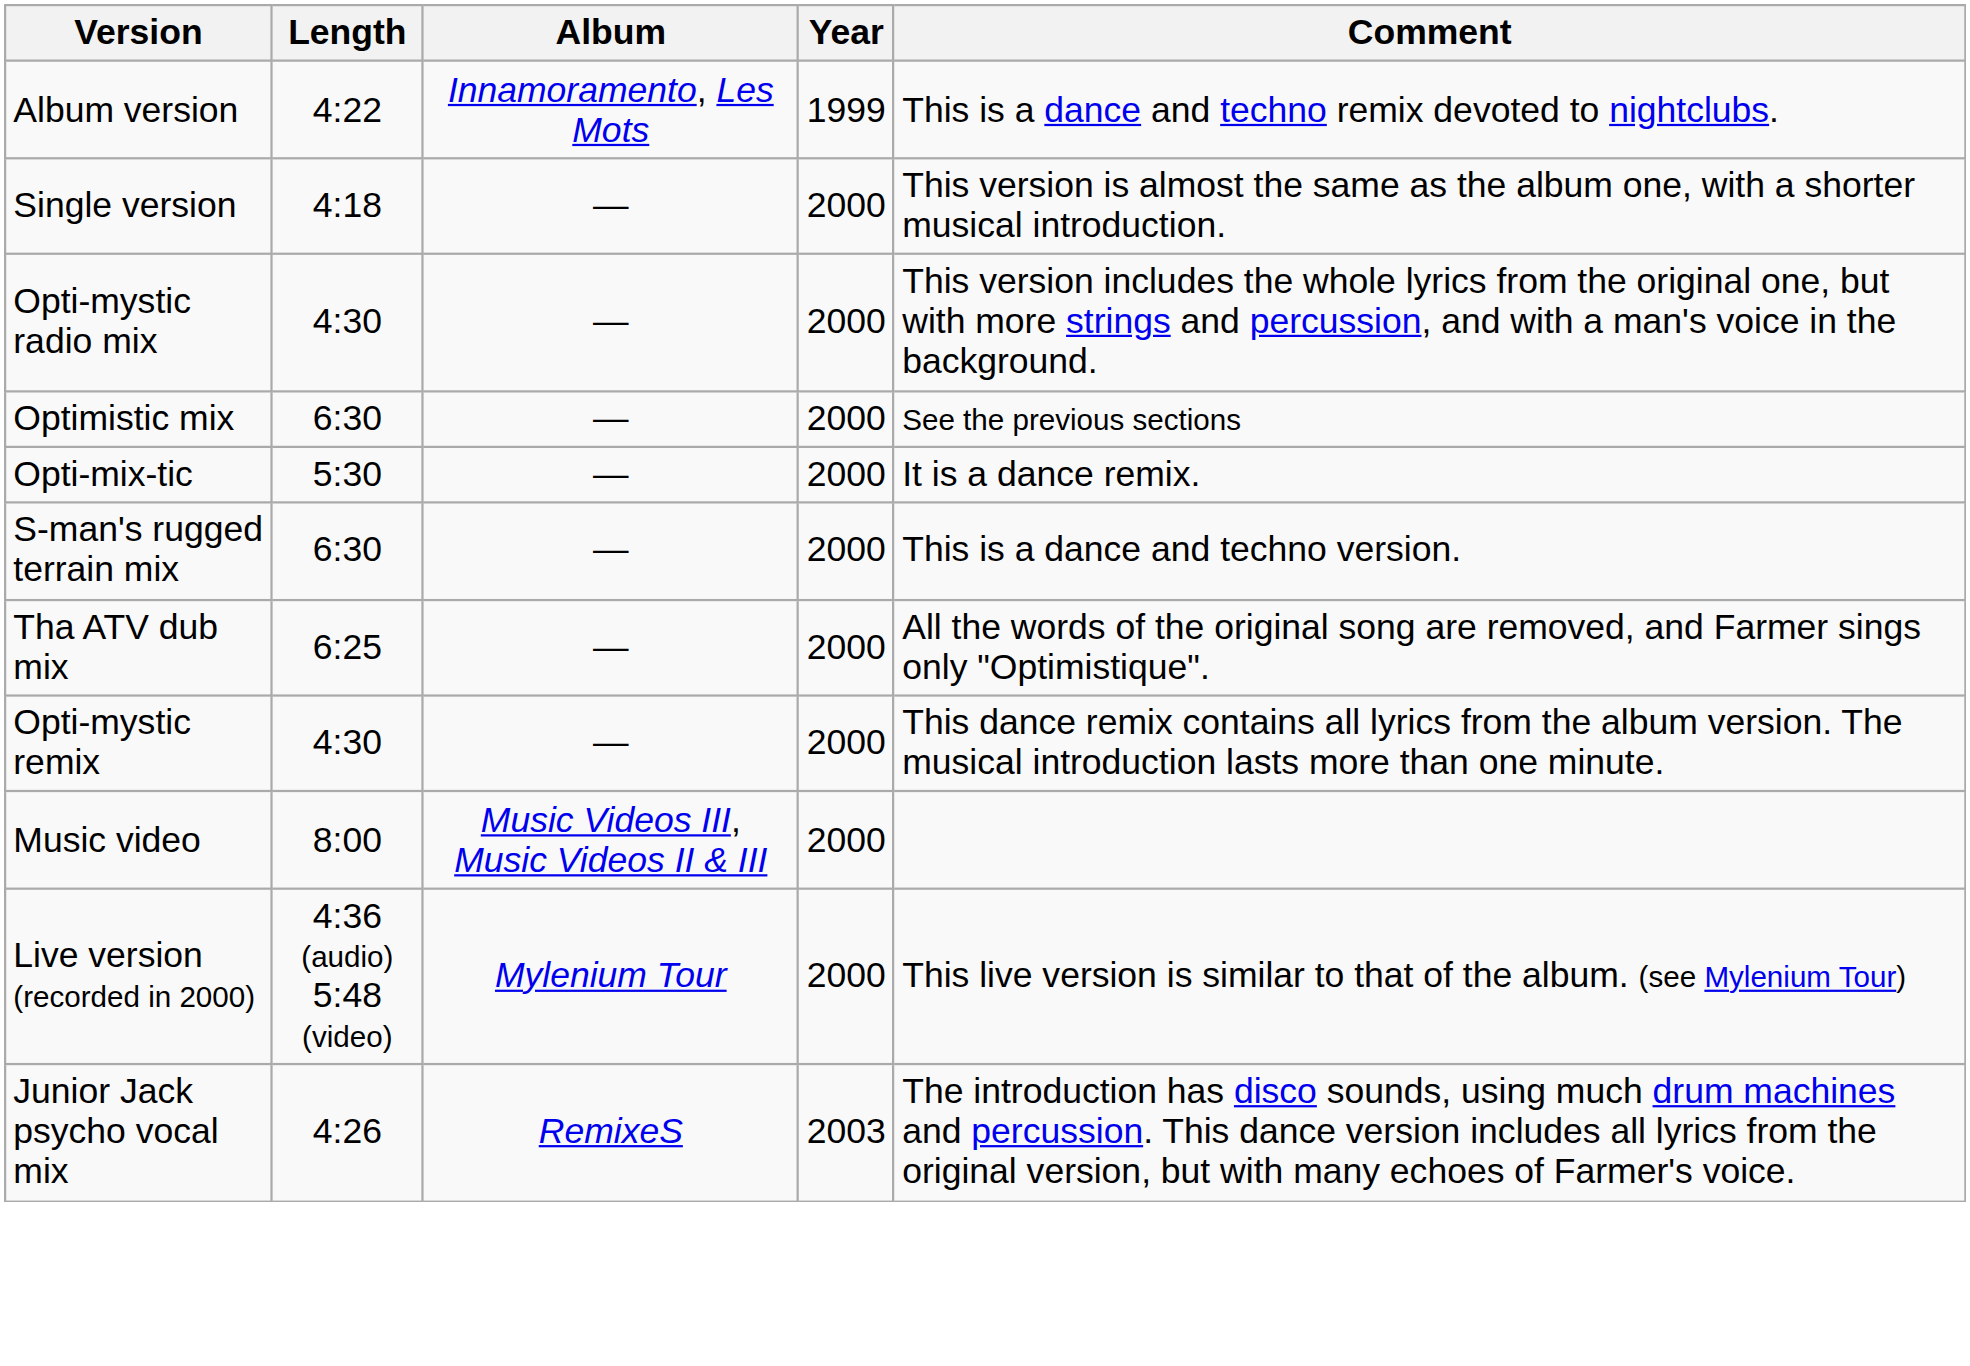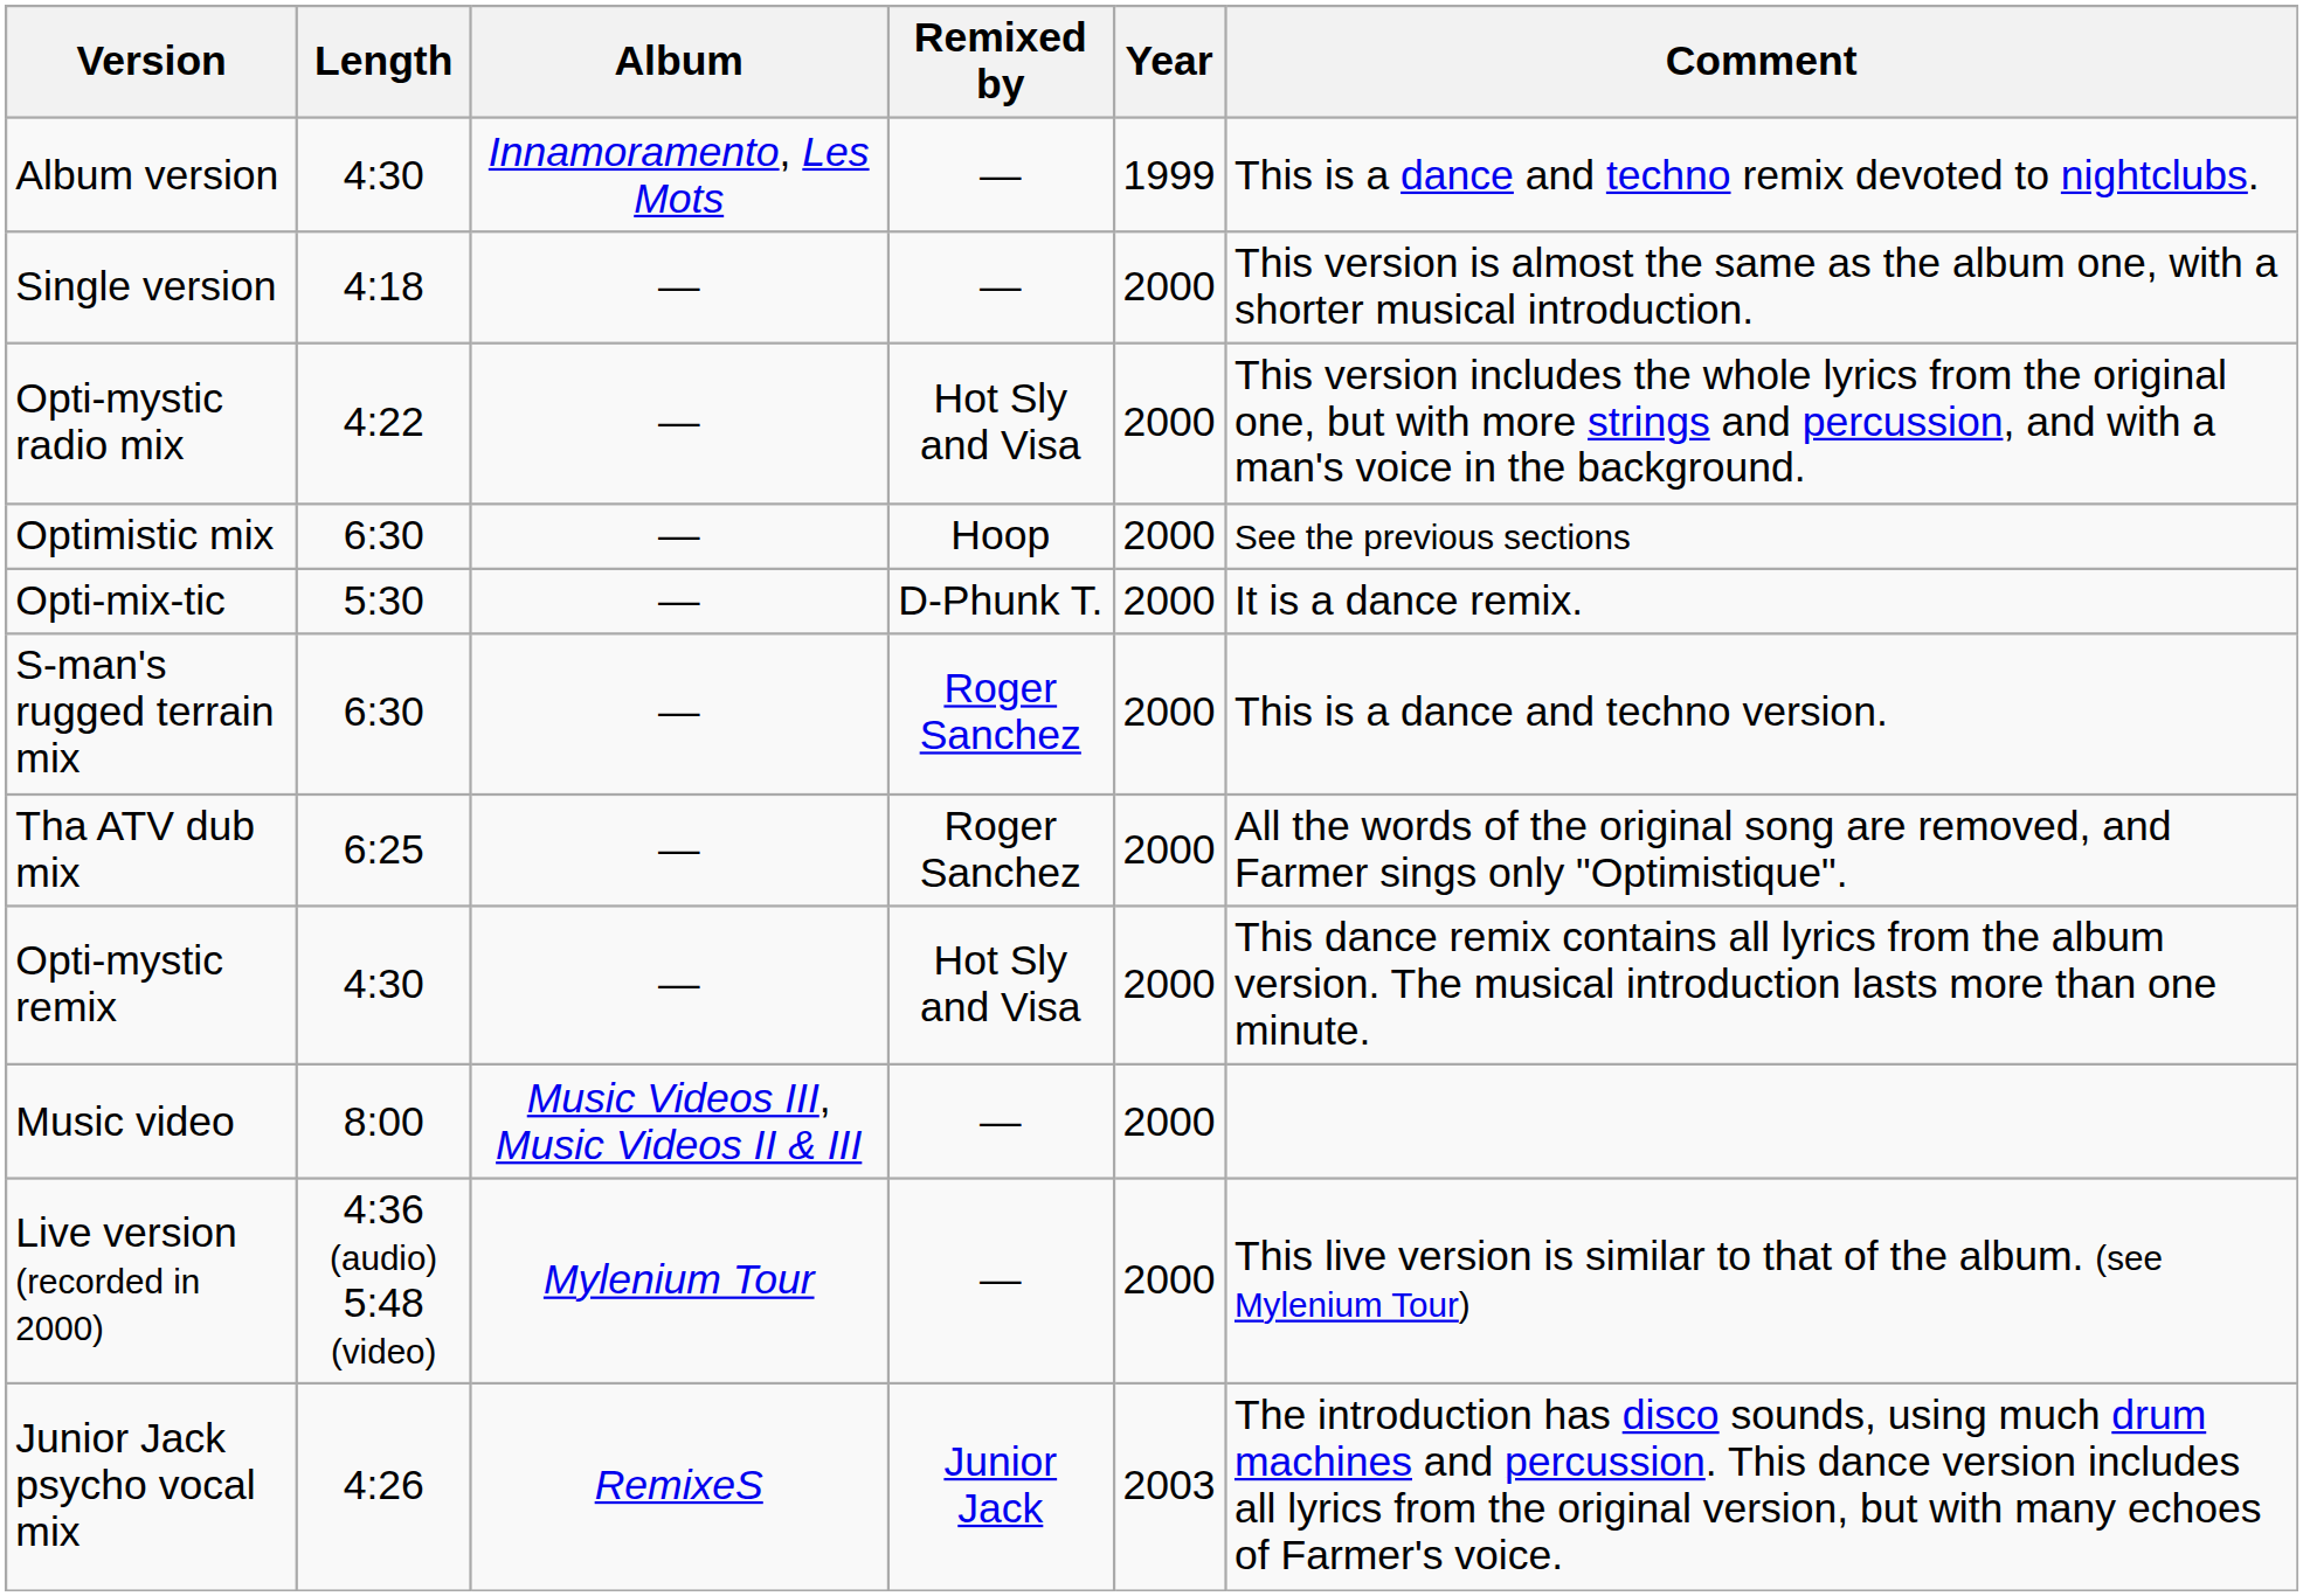 <table class="wikitable sortable" width="100%" border="1">
 <tr>
 <th>Version</th>
 <th>Length</th>
 <th>Album</th>
+<th>Remixed by</th>
 <th>Year</th>
 <th>Comment</th>
 </tr>
 <tr>
 <td>Album version</td>
-<td align="center">4:22</td>
+<td align="center">4:30</td>
 <td align="center"><em><a href='#'>Innamoramento</a></em>, <em><a href='#'>Les Mots</a></em></td>
+<td align="center">—</td>
 <td align="center">1999</td>
 <td>This is a <a href='#'>dance</a> and <a href='#'>techno</a> remix devoted to <a href='#'>nightclubs</a>.</td>
 </tr>
 <tr>
 <td>Single version</td>
 <td align="center">4:18</td>
 <td align="center">—</td>
+<td align="center">—</td>
 <td align="center">2000</td>
 <td>This version is almost the same as the album one, with a shorter musical introduction.</td>
 </tr>
 <tr>
 <td>Opti-mystic radio mix</td>
-<td align="center">4:30</td>
+<td align="center">4:22</td>
 <td align="center">—</td>
+<td align="center">Hot Sly and Visa</td>
 <td align="center">2000</td>
 <td>This version includes the whole lyrics from the original one, but with more <a href='#'>strings</a> and <a href='#'>percussion</a>, and with a man's voice in the background.</td>
 </tr>
 <tr>
 <td>Optimistic mix</td>
 <td align="center">6:30</td>
 <td align="center">—</td>
+<td align="center">Hoop</td>
 <td align="center">2000</td>
 <td><small>See the previous sections</small></td>
 </tr>
 <tr>
 <td>Opti-mix-tic</td>
 <td align="center">5:30</td>
 <td align="center">—</td>
+<td align="center">D-Phunk T.</td>
 <td align="center">2000</td>
 <td>It is a dance remix.</td>
 </tr>
 <tr>
 <td>S-man's rugged terrain mix</td>
 <td align="center">6:30</td>
 <td align="center">—</td>
+<td align="center"><a href='#'>Roger Sanchez</a></td>
 <td align="center">2000</td>
 <td>This is a dance and techno version.</td>
 </tr>
 <tr>
 <td>Tha ATV dub mix</td>
 <td align="center">6:25</td>
 <td align="center">—</td>
+<td align="center">Roger Sanchez</td>
 <td align="center">2000</td>
 <td>All the words of the original song are removed, and Farmer sings only "Optimistique".</td>
 </tr>
 <tr>
 <td>Opti-mystic remix</td>
 <td align="center">4:30</td>
 <td align="center">—</td>
+<td align="center">Hot Sly and Visa</td>
 <td align="center">2000</td>
 <td>This dance remix contains all lyrics from the album version. The musical introduction lasts more than one minute.</td>
 </tr>
 <tr>
 <td>Music video</td>
 <td align="center">8:00</td>
 <td align="center"><em><a href='#'>Music Videos III</a></em>, <em><a href='#'>Music Videos II & III</a></em></td>
+<td align="center">—</td>
 <td align="center">2000</td>
 <td></td>
 </tr>
 <tr>
 <td>Live version <br><small>(recorded in 2000)</small></td>
 <td align="center">4:36 <small>(audio)</small> <br> 5:48 <small>(video)</small></td>
 <td align="center"><em><a href='#'>Mylenium Tour</a></em></td>
+<td align="center">—</td>
 <td align="center">2000</td>
 <td>This live version is similar to that of the album. <small>(see <a href='#'>Mylenium Tour</a>)</small></td>
 </tr>
 <tr>
 <td>Junior Jack psycho vocal mix</td>
 <td align="center">4:26</td>
 <td align="center"><em><a href='#'>RemixeS</a></em></td>
+<td align="center"><a href='#'>Junior Jack</a></td>
 <td align="center">2003</td>
 <td>The introduction has <a href='#'>disco</a> sounds, using much <a href='#'>drum machines</a> and <a href='#'>percussion</a>. This dance version includes all lyrics from the original version, but with many echoes of Farmer's voice.</td>
 </tr>
 </table>
